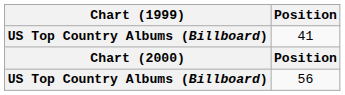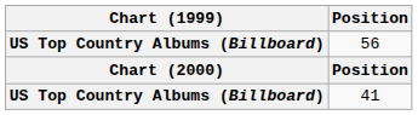 <table class="wikitable plainrowheaders" style="text-align:center">
 <tr>
 <th scope="col">Chart (1999)</th>
 <th scope="col">Position</th>
 </tr>
 <tr>
 <th scope="row">US Top Country Albums (<em>Billboard</em>)</th>
-<td>41</td>
+<td>56</td>
 </tr>
 <tr>
 <th scope="col">Chart (2000)</th>
 <th scope="col">Position</th>
 </tr>
 <tr>
 <th scope="row">US Top Country Albums (<em>Billboard</em>)</th>
-<td>56</td>
+<td>41</td>
 </tr>
 </table>
